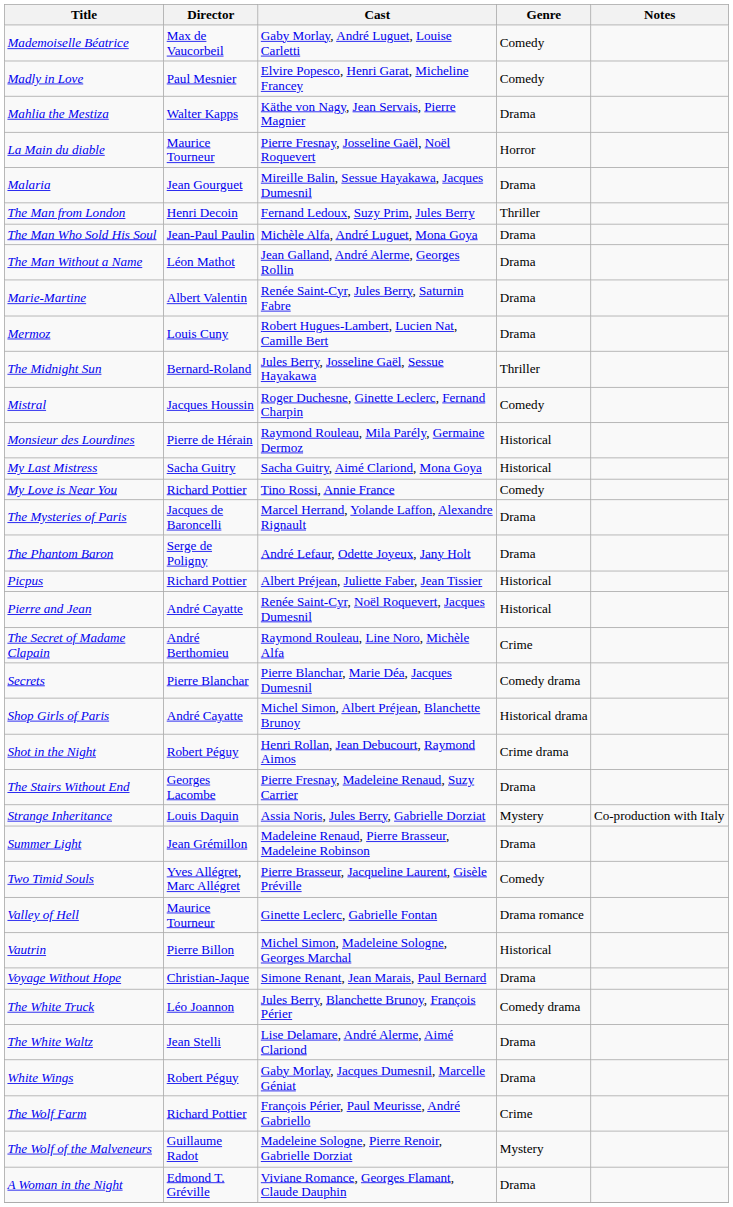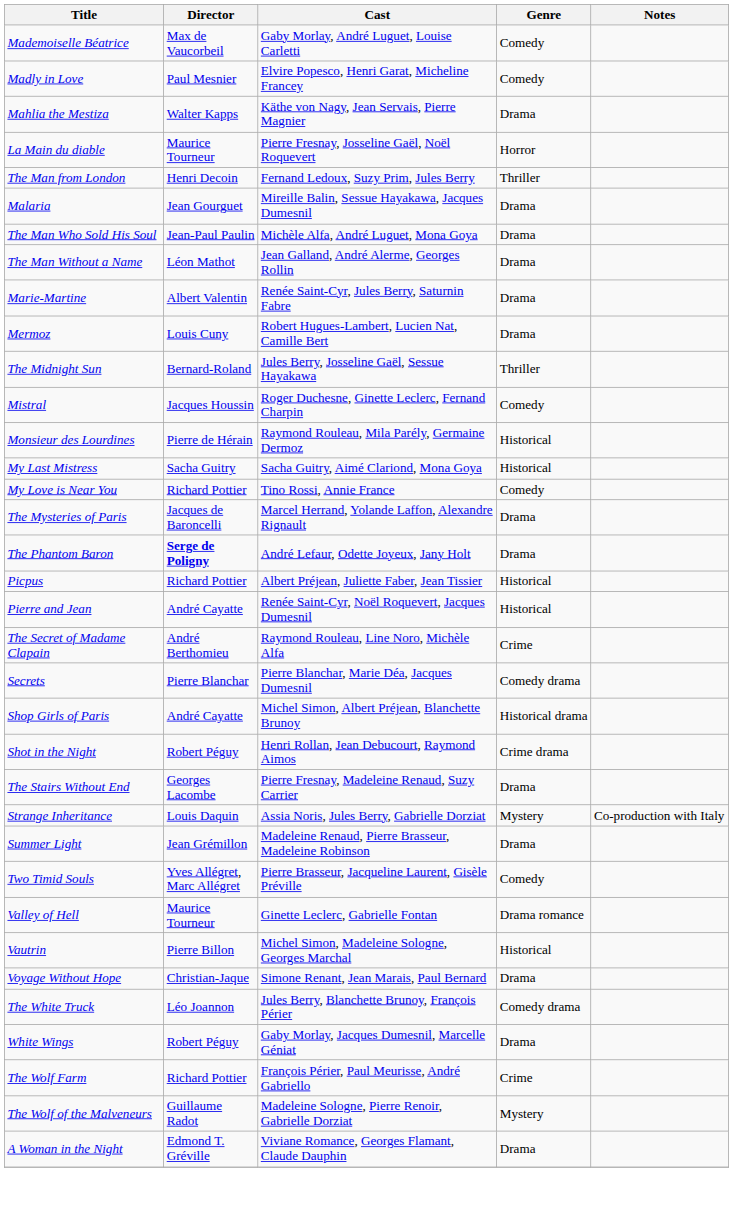 <table class="wikitable" style="width:100%;">
 <tr>
 <th style="width:22%;">Title</th>
 <th style="width:13%;">Director</th>
 <th style="width:33%;">Cast</th>
 <th style="width:13%;">Genre</th>
 <th style="width:19%;">Notes</th>
 </tr>
 <tr>
 <td><em><a href='#'>Mademoiselle Béatrice</a></em></td>
 <td><a href='#'>Max de Vaucorbeil</a></td>
 <td><a href='#'>Gaby Morlay</a>, <a href='#'>André Luguet</a>, <a href='#'>Louise Carletti</a></td>
 <td>Comedy</td>
 <td></td>
 </tr>
 <tr>
 <td><em><a href='#'>Madly in Love</a></em></td>
 <td><a href='#'>Paul Mesnier</a></td>
 <td><a href='#'>Elvire Popesco</a>, <a href='#'>Henri Garat</a>, <a href='#'>Micheline Francey</a></td>
 <td>Comedy</td>
 <td></td>
 </tr>
 <tr>
 <td><em><a href='#'>Mahlia the Mestiza</a></em></td>
 <td><a href='#'>Walter Kapps</a></td>
 <td><a href='#'>Käthe von Nagy</a>, <a href='#'>Jean Servais</a>, <a href='#'>Pierre Magnier</a></td>
 <td>Drama</td>
 <td></td>
 </tr>
 <tr>
 <td><em><a href='#'>La Main du diable</a></em></td>
 <td><a href='#'>Maurice Tourneur</a></td>
 <td><a href='#'>Pierre Fresnay</a>, <a href='#'>Josseline Gaël</a>, <a href='#'>Noël Roquevert</a></td>
 <td>Horror</td>
 <td></td>
 </tr>
 <tr>
+<td><em><a href='#'>The Man from London</a></em></td>
+<td><a href='#'>Henri Decoin</a></td>
+<td><a href='#'>Fernand Ledoux</a>, <a href='#'>Suzy Prim</a>, <a href='#'>Jules Berry</a></td>
+<td>Thriller</td>
+<td></td>
+</tr>
+<tr>
 <td><em><a href='#'>Malaria</a></em></td>
 <td><a href='#'>Jean Gourguet</a></td>
 <td><a href='#'>Mireille Balin</a>, <a href='#'>Sessue Hayakawa</a>, <a href='#'>Jacques Dumesnil</a></td>
 <td>Drama</td>
-<td></td>
-</tr>
-<tr>
-<td><em><a href='#'>The Man from London</a></em></td>
-<td><a href='#'>Henri Decoin</a></td>
-<td><a href='#'>Fernand Ledoux</a>, <a href='#'>Suzy Prim</a>, <a href='#'>Jules Berry</a></td>
-<td>Thriller</td>
 <td></td>
 </tr>
 <tr>
 <td><em><a href='#'>The Man Who Sold His Soul</a></em></td>
 <td><a href='#'>Jean-Paul Paulin</a></td>
 <td><a href='#'>Michèle Alfa</a>, <a href='#'>André Luguet</a>, <a href='#'>Mona Goya</a></td>
 <td>Drama</td>
 <td></td>
 </tr>
 <tr>
 <td><em><a href='#'>The Man Without a Name</a></em></td>
 <td><a href='#'>Léon Mathot</a></td>
 <td><a href='#'>Jean Galland</a>, <a href='#'>André Alerme</a>, <a href='#'>Georges Rollin</a></td>
 <td>Drama</td>
 <td></td>
 </tr>
 <tr>
 <td><em><a href='#'>Marie-Martine</a></em></td>
 <td><a href='#'>Albert Valentin</a></td>
 <td><a href='#'>Renée Saint-Cyr</a>, <a href='#'>Jules Berry</a>, <a href='#'>Saturnin Fabre</a></td>
 <td>Drama</td>
 <td></td>
 </tr>
 <tr>
 <td><em><a href='#'>Mermoz</a></em></td>
 <td><a href='#'>Louis Cuny</a></td>
 <td><a href='#'>Robert Hugues-Lambert</a>, <a href='#'>Lucien Nat</a>, <a href='#'>Camille Bert</a></td>
 <td>Drama</td>
 <td></td>
 </tr>
 <tr>
 <td><em><a href='#'>The Midnight Sun</a></em></td>
 <td><a href='#'>Bernard-Roland</a></td>
 <td><a href='#'>Jules Berry</a>, <a href='#'>Josseline Gaël</a>, <a href='#'>Sessue Hayakawa</a></td>
 <td>Thriller</td>
 <td></td>
 </tr>
 <tr>
 <td><em><a href='#'>Mistral</a></em></td>
 <td><a href='#'>Jacques Houssin</a></td>
 <td><a href='#'>Roger Duchesne</a>, <a href='#'>Ginette Leclerc</a>, <a href='#'>Fernand Charpin</a></td>
 <td>Comedy</td>
 <td></td>
 </tr>
 <tr>
 <td><em><a href='#'>Monsieur des Lourdines</a></em></td>
 <td><a href='#'>Pierre de Hérain</a></td>
 <td><a href='#'>Raymond Rouleau</a>, <a href='#'>Mila Parély</a>, <a href='#'>Germaine Dermoz</a></td>
 <td>Historical</td>
 <td></td>
 </tr>
 <tr>
 <td><em><a href='#'>My Last Mistress</a></em></td>
 <td><a href='#'>Sacha Guitry</a></td>
 <td><a href='#'>Sacha Guitry</a>, <a href='#'>Aimé Clariond</a>, <a href='#'>Mona Goya</a></td>
 <td>Historical</td>
 <td></td>
 </tr>
 <tr>
 <td><em><a href='#'>My Love is Near You</a></em></td>
 <td><a href='#'>Richard Pottier</a></td>
 <td><a href='#'>Tino Rossi</a>, <a href='#'>Annie France</a></td>
 <td>Comedy</td>
 <td></td>
 </tr>
 <tr>
 <td><em><a href='#'>The Mysteries of Paris</a></em></td>
 <td><a href='#'>Jacques de Baroncelli</a></td>
 <td><a href='#'>Marcel Herrand</a>, <a href='#'>Yolande Laffon</a>, <a href='#'>Alexandre Rignault</a></td>
 <td>Drama</td>
 <td></td>
 </tr>
 <tr>
 <td><em><a href='#'>The Phantom Baron</a></em></td>
-<td><a href='#'>Serge de Poligny</a></td>
+<td><strong><a href='#'>Serge de Poligny</a></strong></td>
 <td><a href='#'>André Lefaur</a>, <a href='#'>Odette Joyeux</a>, <a href='#'>Jany Holt</a></td>
 <td>Drama</td>
 <td></td>
 </tr>
 <tr>
 <td><em><a href='#'>Picpus</a></em></td>
 <td><a href='#'>Richard Pottier</a></td>
 <td><a href='#'>Albert Préjean</a>, <a href='#'>Juliette Faber</a>, <a href='#'>Jean Tissier</a></td>
 <td>Historical</td>
 <td></td>
 </tr>
 <tr>
 <td><em><a href='#'>Pierre and Jean</a></em></td>
 <td><a href='#'>André Cayatte</a></td>
 <td><a href='#'>Renée Saint-Cyr</a>, <a href='#'>Noël Roquevert</a>, <a href='#'>Jacques Dumesnil</a></td>
 <td>Historical</td>
 <td></td>
 </tr>
 <tr>
 <td><em><a href='#'>The Secret of Madame Clapain</a></em></td>
 <td><a href='#'>André Berthomieu</a></td>
 <td><a href='#'>Raymond Rouleau</a>, <a href='#'>Line Noro</a>, <a href='#'>Michèle Alfa</a></td>
 <td>Crime</td>
 <td></td>
 </tr>
 <tr>
 <td><em><a href='#'>Secrets</a></em></td>
 <td><a href='#'>Pierre Blanchar</a></td>
 <td><a href='#'>Pierre Blanchar</a>, <a href='#'>Marie Déa</a>, <a href='#'>Jacques Dumesnil</a></td>
 <td>Comedy drama</td>
 <td></td>
 </tr>
 <tr>
 <td><em><a href='#'>Shop Girls of Paris</a></em></td>
 <td><a href='#'>André Cayatte</a></td>
 <td><a href='#'>Michel Simon</a>, <a href='#'>Albert Préjean</a>, <a href='#'>Blanchette Brunoy</a></td>
 <td>Historical drama</td>
 <td></td>
 </tr>
 <tr>
 <td><em><a href='#'>Shot in the Night</a></em></td>
 <td><a href='#'>Robert Péguy</a></td>
 <td><a href='#'>Henri Rollan</a>, <a href='#'>Jean Debucourt</a>, <a href='#'>Raymond Aimos</a></td>
 <td>Crime drama</td>
 <td></td>
 </tr>
 <tr>
 <td><em><a href='#'>The Stairs Without End</a></em></td>
 <td><a href='#'>Georges Lacombe</a></td>
 <td><a href='#'>Pierre Fresnay</a>, <a href='#'>Madeleine Renaud</a>, <a href='#'>Suzy Carrier</a></td>
 <td>Drama</td>
 <td></td>
 </tr>
 <tr>
 <td><em><a href='#'>Strange Inheritance</a></em></td>
 <td><a href='#'>Louis Daquin</a></td>
 <td><a href='#'>Assia Noris</a>, <a href='#'>Jules Berry</a>, <a href='#'>Gabrielle Dorziat</a></td>
 <td>Mystery</td>
 <td>Co-production with Italy</td>
 </tr>
 <tr>
 <td><em><a href='#'>Summer Light</a></em></td>
 <td><a href='#'>Jean Grémillon</a></td>
 <td><a href='#'>Madeleine Renaud</a>, <a href='#'>Pierre Brasseur</a>, <a href='#'>Madeleine Robinson</a></td>
 <td>Drama</td>
 <td></td>
 </tr>
 <tr>
 <td><em><a href='#'>Two Timid Souls</a></em></td>
 <td><a href='#'>Yves Allégret</a>, <a href='#'>Marc Allégret</a></td>
 <td><a href='#'>Pierre Brasseur</a>, <a href='#'>Jacqueline Laurent</a>, <a href='#'>Gisèle Préville</a></td>
 <td>Comedy</td>
 <td></td>
 </tr>
 <tr>
 <td><em><a href='#'>Valley of Hell</a></em></td>
 <td><a href='#'>Maurice Tourneur</a></td>
 <td><a href='#'>Ginette Leclerc</a>, <a href='#'>Gabrielle Fontan</a></td>
 <td>Drama romance</td>
 </tr>
 <tr>
 <td><em><a href='#'>Vautrin</a></em></td>
 <td><a href='#'>Pierre Billon</a></td>
 <td><a href='#'>Michel Simon</a>, <a href='#'>Madeleine Sologne</a>, <a href='#'>Georges Marchal</a></td>
 <td>Historical</td>
 <td></td>
 </tr>
 <tr>
 <td><em><a href='#'>Voyage Without Hope</a></em></td>
 <td><a href='#'>Christian-Jaque</a></td>
 <td><a href='#'>Simone Renant</a>, <a href='#'>Jean Marais</a>, <a href='#'>Paul Bernard</a></td>
 <td>Drama</td>
 <td></td>
 </tr>
 <tr>
 <td><em><a href='#'>The White Truck</a></em></td>
 <td><a href='#'>Léo Joannon</a></td>
 <td><a href='#'>Jules Berry</a>, <a href='#'>Blanchette Brunoy</a>, <a href='#'>François Périer</a></td>
 <td>Comedy drama</td>
 <td></td>
 </tr>
 <tr>
-<td><em><a href='#'>The White Waltz</a></em></td>
-<td><a href='#'>Jean Stelli</a></td>
-<td><a href='#'>Lise Delamare</a>, <a href='#'>André Alerme</a>, <a href='#'>Aimé Clariond</a></td>
-<td>Drama</td>
-<td></td>
-</tr>
-<tr>
 <td><em><a href='#'>White Wings</a></em></td>
 <td><a href='#'>Robert Péguy</a></td>
 <td><a href='#'>Gaby Morlay</a>, <a href='#'>Jacques Dumesnil</a>, <a href='#'>Marcelle Géniat</a></td>
 <td>Drama</td>
 <td></td>
 </tr>
 <tr>
 <td><em><a href='#'>The Wolf Farm</a></em></td>
 <td><a href='#'>Richard Pottier</a></td>
 <td><a href='#'>François Périer</a>, <a href='#'>Paul Meurisse</a>, <a href='#'>André Gabriello</a></td>
 <td>Crime</td>
 <td></td>
 </tr>
 <tr>
 <td><em><a href='#'>The Wolf of the Malveneurs</a></em></td>
 <td><a href='#'>Guillaume Radot</a></td>
 <td><a href='#'>Madeleine Sologne</a>, <a href='#'>Pierre Renoir</a>, <a href='#'>Gabrielle Dorziat</a></td>
 <td>Mystery</td>
 <td></td>
 </tr>
 <tr>
 <td><em><a href='#'>A Woman in the Night</a></em></td>
 <td><a href='#'>Edmond T. Gréville</a></td>
 <td><a href='#'>Viviane Romance</a>, <a href='#'>Georges Flamant</a>, <a href='#'>Claude Dauphin</a></td>
 <td>Drama</td>
 <td></td>
 </tr>
 <tr>
 </tr>
 </table>
